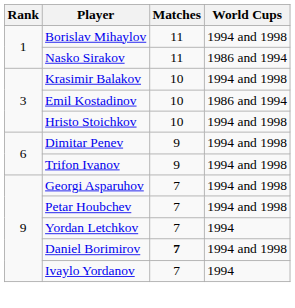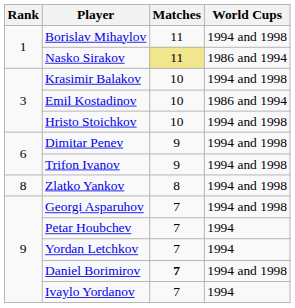 <table class="wikitable" style="text-align: left;">
 <tr>
 <th>Rank</th>
 <th>Player</th>
 <th>Matches</th>
 <th>World Cups</th>
 </tr>
 <tr>
 <td rowspan=2 align=center>1</td>
 <td><a href='#'>Borislav Mihaylov</a></td>
 <td align=center>11</td>
 <td>1994 and 1998</td>
 </tr>
 <tr>
 <td><a href='#'>Nasko Sirakov</a></td>
-<td align=center>11</td>
+<td align=center style="background: khaki;">11</td>
 <td>1986 and 1994</td>
 </tr>
 <tr>
 <td rowspan=3 align=center>3</td>
 <td><a href='#'>Krasimir Balakov</a></td>
 <td align=center>10</td>
 <td>1994 and 1998</td>
 </tr>
 <tr>
 <td><a href='#'>Emil Kostadinov</a></td>
 <td align=center>10</td>
 <td>1986 and 1994</td>
 </tr>
 <tr>
 <td><a href='#'>Hristo Stoichkov</a></td>
 <td align=center>10</td>
 <td>1994 and 1998</td>
 </tr>
 <tr>
 <td rowspan=2 align=center>6</td>
 <td><a href='#'>Dimitar Penev</a></td>
 <td align=center>9</td>
 <td>1994 and 1998</td>
 </tr>
 <tr>
 <td><a href='#'>Trifon Ivanov</a></td>
 <td align=center>9</td>
 <td>1994 and 1998</td>
 </tr>
 <tr>
+<td align=center>8</td>
+<td><a href='#'>Zlatko Yankov</a></td>
+<td align=center>8</td>
+<td>1994 and 1998</td>
+</tr>
+<tr>
 <td rowspan=5 align=center>9</td>
 <td><a href='#'>Georgi Asparuhov</a></td>
 <td align=center>7</td>
 <td>1994 and 1998</td>
 </tr>
 <tr>
 <td><a href='#'>Petar Houbchev</a></td>
 <td align=center>7</td>
-<td>1994 and 1998</td>
+<td>1994</td>
 </tr>
 <tr>
 <td><a href='#'>Yordan Letchkov</a></td>
 <td align=center>7</td>
 <td>1994</td>
 </tr>
 <tr>
 <td><a href='#'>Daniel Borimirov</a></td>
 <td align=center><strong>7</strong></td>
 <td>1994 and 1998</td>
 </tr>
 <tr>
 <td><a href='#'>Ivaylo Yordanov</a></td>
 <td align=center>7</td>
 <td>1994</td>
 </tr>
 </table>
